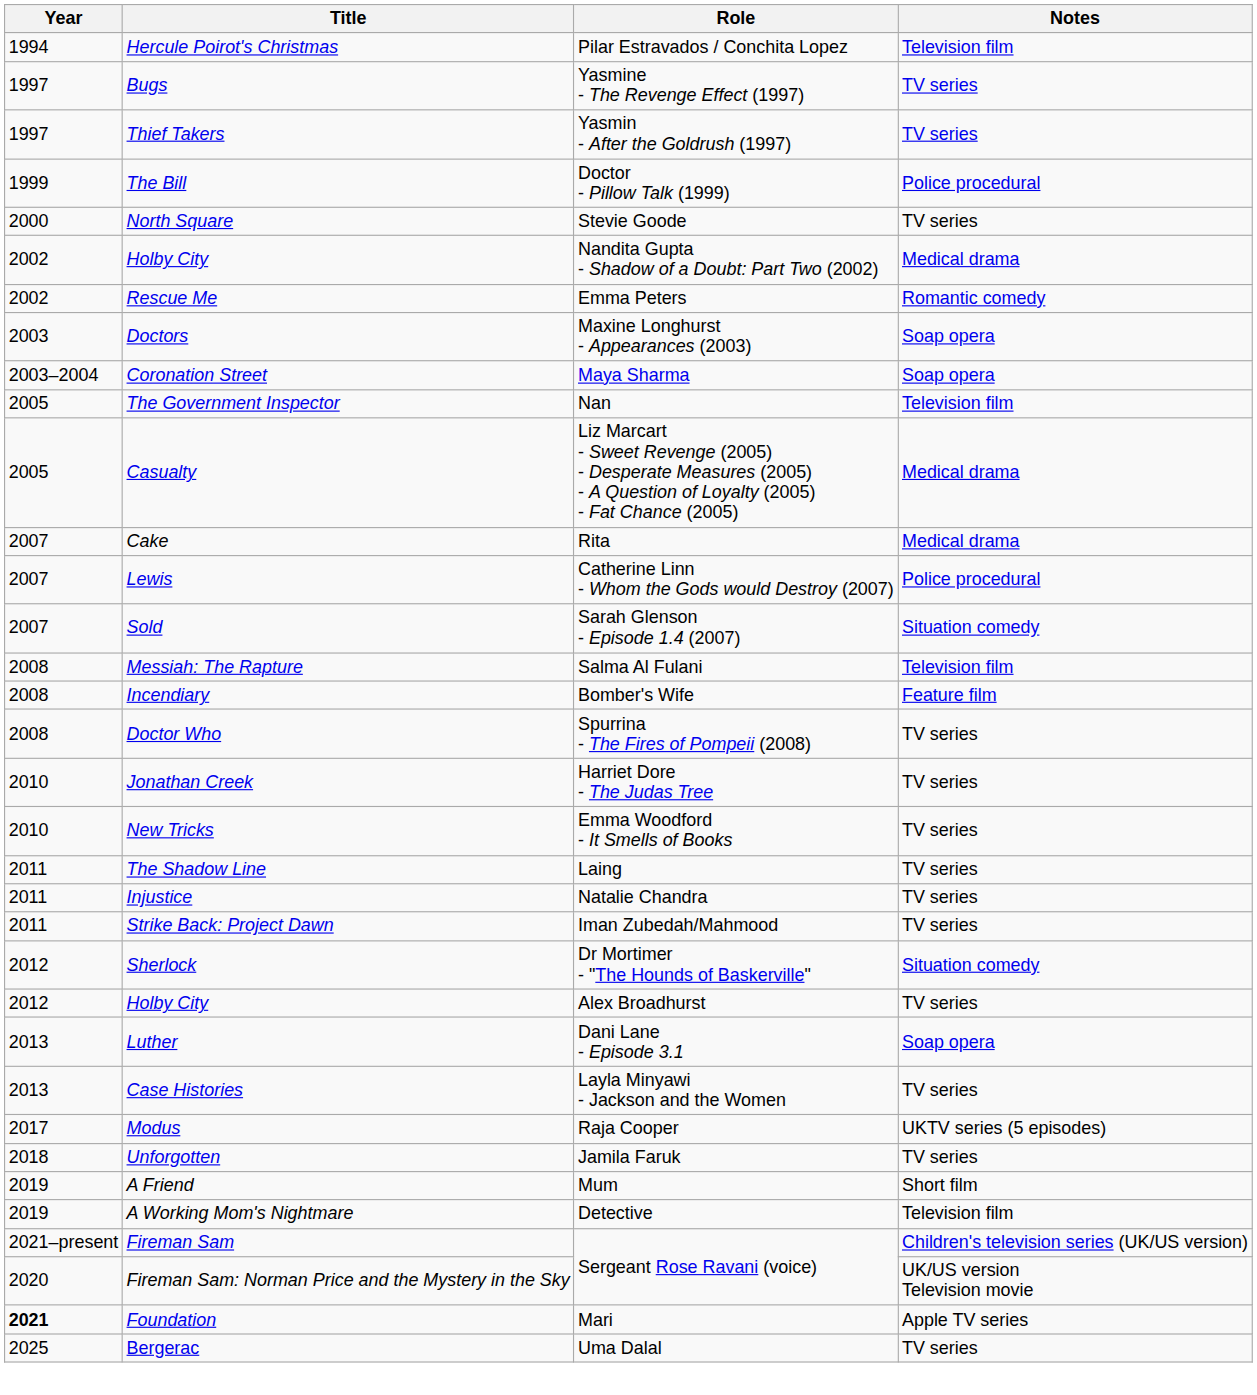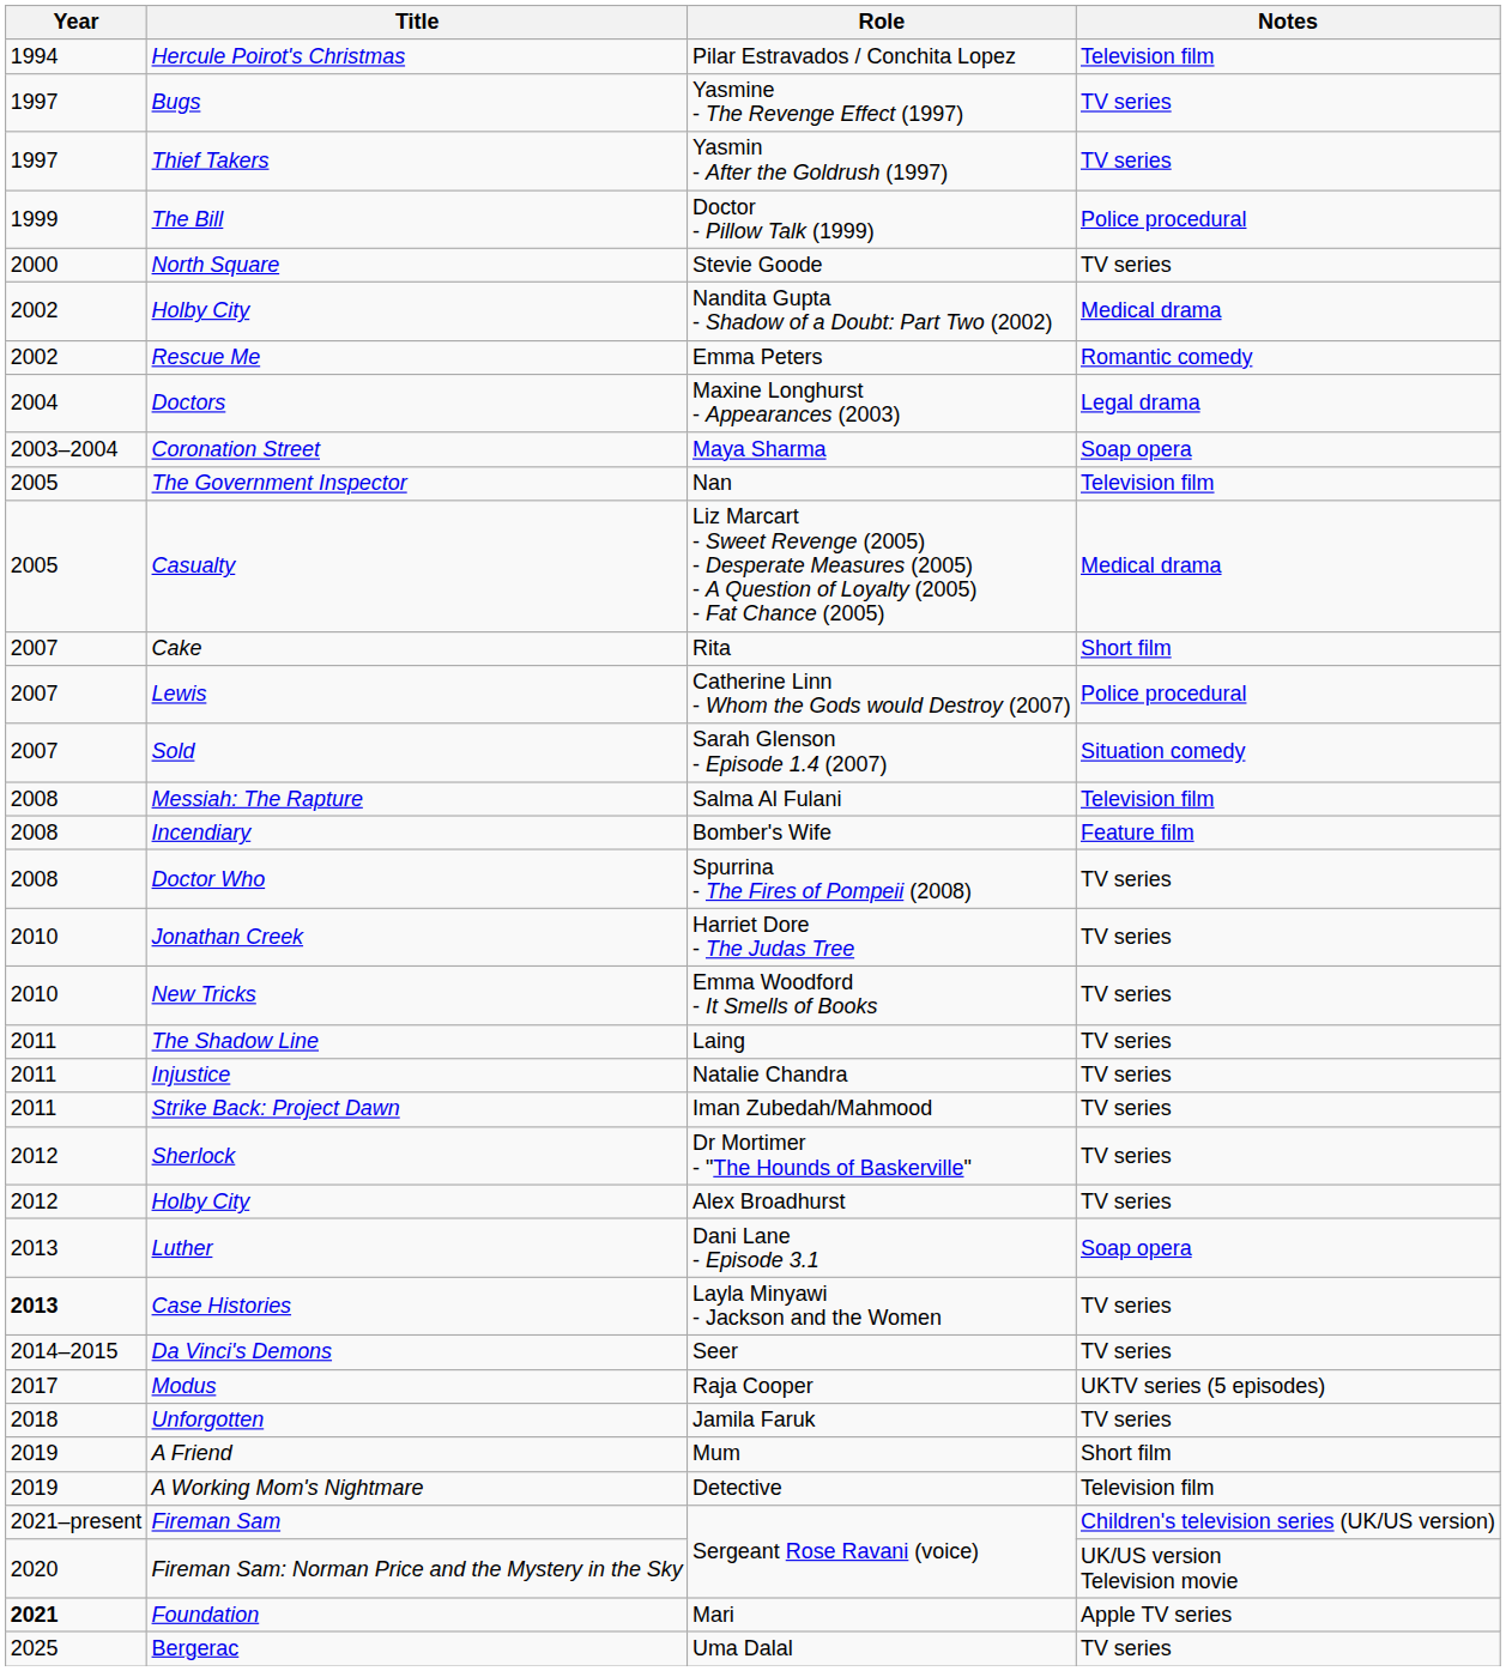 <table class="wikitable sortable">
 <tr>
 <th>Year</th>
 <th>Title</th>
 <th>Role</th>
 <th class="unsortable">Notes</th>
 </tr>
 <tr>
 <td>1994</td>
 <td><em><a href='#'>Hercule Poirot's Christmas</a></em></td>
 <td>Pilar Estravados / Conchita Lopez</td>
 <td><a href='#'>Television film</a></td>
 </tr>
 <tr>
 <td>1997</td>
 <td><em><a href='#'>Bugs</a></em></td>
 <td>Yasmine<br>- <em>The Revenge Effect</em> (1997)</td>
 <td><a href='#'>TV series</a></td>
 </tr>
 <tr>
 <td>1997</td>
 <td><em><a href='#'>Thief Takers</a></em></td>
 <td>Yasmin<br>- <em>After the Goldrush</em> (1997)</td>
 <td><a href='#'>TV series</a></td>
 </tr>
 <tr>
 <td>1999</td>
 <td><em><a href='#'>The Bill</a></em></td>
 <td>Doctor<br>- <em>Pillow Talk</em> (1999)</td>
 <td><a href='#'>Police procedural</a></td>
 </tr>
 <tr>
 <td>2000</td>
 <td><em><a href='#'>North Square</a></em></td>
 <td>Stevie Goode</td>
 <td>TV series</td>
 </tr>
 <tr>
 <td>2002</td>
 <td><em><a href='#'>Holby City</a></em></td>
 <td>Nandita Gupta<br>- <em>Shadow of a Doubt: Part Two</em> (2002)</td>
 <td><a href='#'>Medical drama</a></td>
 </tr>
 <tr>
 <td>2002</td>
 <td><em><a href='#'>Rescue Me</a></em></td>
 <td>Emma Peters</td>
 <td><a href='#'>Romantic comedy</a></td>
 </tr>
 <tr>
-<td>2003</td>
+<td>2004</td>
 <td><em><a href='#'>Doctors</a></em></td>
 <td>Maxine Longhurst<br>- <em>Appearances</em> (2003)</td>
-<td><a href='#'>Soap opera</a></td>
+<td><a href='#'>Legal drama</a></td>
 </tr>
 <tr>
 <td>2003–2004</td>
 <td><em><a href='#'>Coronation Street</a></em></td>
 <td><a href='#'>Maya Sharma</a></td>
 <td><a href='#'>Soap opera</a></td>
 </tr>
 <tr>
 <td>2005</td>
 <td><em><a href='#'>The Government Inspector</a></em></td>
 <td>Nan</td>
 <td><a href='#'>Television film</a></td>
 </tr>
 <tr>
 <td>2005</td>
 <td><em><a href='#'>Casualty</a></em></td>
 <td>Liz Marcart<br>- <em>Sweet Revenge</em> (2005)<br>- <em>Desperate Measures</em> (2005)<br>- <em>A Question of Loyalty</em> (2005)<br>- <em>Fat Chance</em> (2005)</td>
 <td><a href='#'>Medical drama</a></td>
 </tr>
 <tr>
 <td>2007</td>
 <td><em>Cake</em></td>
 <td>Rita</td>
-<td><a href='#'>Medical drama</a></td>
+<td><a href='#'>Short film</a></td>
 </tr>
 <tr>
 <td>2007</td>
 <td><em><a href='#'>Lewis</a></em></td>
 <td>Catherine Linn<br>- <em>Whom the Gods would Destroy</em> (2007)</td>
 <td><a href='#'>Police procedural</a></td>
 </tr>
 <tr>
 <td>2007</td>
 <td><em><a href='#'>Sold</a></em></td>
 <td>Sarah Glenson<br>- <em>Episode 1.4</em> (2007)</td>
 <td><a href='#'>Situation comedy</a></td>
 </tr>
 <tr>
 <td>2008</td>
 <td><em><a href='#'>Messiah: The Rapture</a></em></td>
 <td>Salma Al Fulani</td>
 <td><a href='#'>Television film</a></td>
 </tr>
 <tr>
 <td>2008</td>
 <td><em><a href='#'>Incendiary</a></em></td>
 <td>Bomber's Wife</td>
 <td><a href='#'>Feature film</a></td>
 </tr>
 <tr>
 <td>2008</td>
 <td><em><a href='#'>Doctor Who</a></em></td>
 <td>Spurrina<br>- <em><a href='#'>The Fires of Pompeii</a></em> (2008)</td>
 <td>TV series</td>
 </tr>
 <tr>
 <td>2010</td>
 <td><em><a href='#'>Jonathan Creek</a></em></td>
 <td>Harriet Dore<br>- <em><a href='#'>The Judas Tree</a></em></td>
 <td>TV series</td>
 </tr>
 <tr>
 <td>2010</td>
 <td><em><a href='#'>New Tricks</a></em></td>
 <td>Emma Woodford<br>- <em>It Smells of Books</em></td>
 <td>TV series</td>
 </tr>
 <tr>
 <td>2011</td>
 <td><em><a href='#'>The Shadow Line</a></em></td>
 <td>Laing</td>
 <td>TV series</td>
 </tr>
 <tr>
 <td>2011</td>
 <td><em><a href='#'>Injustice</a></em></td>
 <td>Natalie Chandra</td>
 <td>TV series</td>
 </tr>
 <tr>
 <td>2011</td>
 <td><em><a href='#'>Strike Back: Project Dawn</a></em></td>
 <td>Iman Zubedah/Mahmood</td>
 <td>TV series</td>
 </tr>
 <tr>
 <td>2012</td>
 <td><em><a href='#'>Sherlock</a></em></td>
 <td>Dr Mortimer<br>- "<a href='#'>The Hounds of Baskerville</a>"</td>
-<td><a href='#'>Situation comedy</a></td>
+<td>TV series</td>
 </tr>
 <tr>
 <td>2012</td>
 <td><em><a href='#'>Holby City</a></em></td>
 <td>Alex Broadhurst</td>
 <td>TV series</td>
 </tr>
 <tr>
 <td>2013</td>
 <td><em><a href='#'>Luther</a></em></td>
 <td>Dani Lane<br>- <em>Episode 3.1</em></td>
 <td><a href='#'>Soap opera</a></td>
 </tr>
 <tr>
-<td>2013</td>
+<td><strong>2013</strong></td>
 <td><em><a href='#'>Case Histories</a></em></td>
 <td>Layla Minyawi<br>- Jackson and the Women</td>
+<td>TV series</td>
+</tr>
+<tr>
+<td>2014–2015</td>
+<td><em><a href='#'>Da Vinci's Demons</a></em></td>
+<td>Seer</td>
 <td>TV series</td>
 </tr>
 <tr>
 <td>2017</td>
 <td><em><a href='#'>Modus</a></em></td>
 <td>Raja Cooper</td>
 <td>UKTV series (5 episodes)</td>
 </tr>
 <tr>
 <td>2018</td>
 <td><em><a href='#'>Unforgotten</a></em></td>
 <td>Jamila Faruk</td>
 <td>TV series</td>
 </tr>
 <tr>
 <td>2019</td>
 <td><em>A Friend</em></td>
 <td>Mum</td>
 <td>Short film</td>
 </tr>
 <tr 2019 Shakespeare & Hathaway: Private Investigators  Tv Series>
 <td>2019</td>
 <td><em>A Working Mom's Nightmare</em></td>
 <td>Detective</td>
 <td>Television film</td>
 </tr>
 <tr>
 <td>2021–present</td>
 <td><em><a href='#'>Fireman Sam</a></em></td>
 <td rowspan="2">Sergeant <a href='#'>Rose Ravani</a> (voice)</td>
 <td><a href='#'>Children's television series</a> (UK/US version)</td>
 </tr>
 <tr>
 <td>2020</td>
 <td><em>Fireman Sam: Norman Price and the Mystery in the Sky</em></td>
 <td>UK/US version<br>Television movie</td>
 </tr>
 <tr>
 <td><strong>2021</strong></td>
 <td><a href='#'><em>Foundation</em></a></td>
 <td>Mari</td>
 <td>Apple TV series</td>
 </tr>
 <tr>
 <td>2025</td>
 <td><a href='#'>Bergerac</a></td>
 <td>Uma Dalal</td>
 <td>TV series</td>
 </tr>
 </table>
